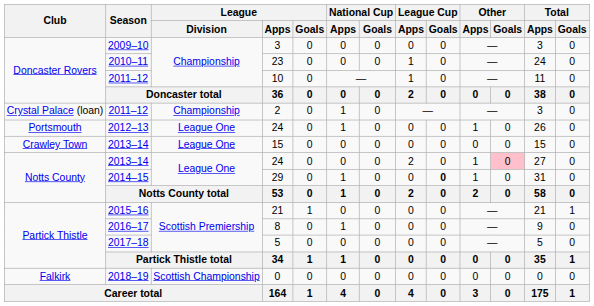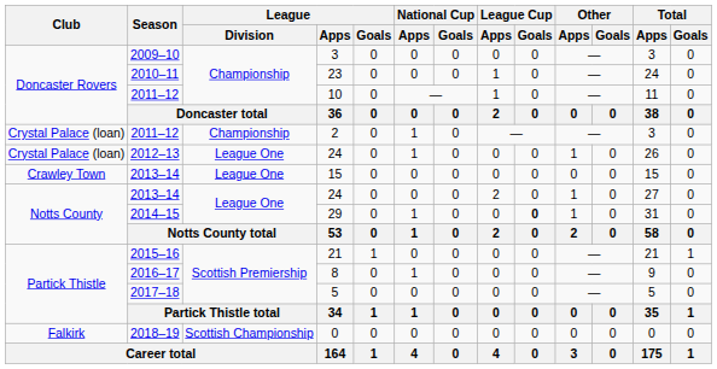 <table class="wikitable" style="text-align:center">
 <tr>
 <th rowspan="2">Club</th>
 <th rowspan="2">Season</th>
 <th colspan="3">League</th>
 <th colspan="2">National Cup</th>
 <th colspan="2">League Cup</th>
 <th colspan="2">Other</th>
 <th colspan="2">Total</th>
 </tr>
 <tr>
 <th>Division</th>
 <th>Apps</th>
 <th>Goals</th>
 <th>Apps</th>
 <th>Goals</th>
 <th>Apps</th>
 <th>Goals</th>
 <th>Apps</th>
 <th>Goals</th>
 <th>Apps</th>
 <th>Goals</th>
 </tr>
 <tr>
 <td rowspan="4"><a href='#'>Doncaster Rovers</a></td>
 <td><a href='#'>2009–10</a></td>
 <td rowspan="3"><a href='#'>Championship</a></td>
 <td>3</td>
 <td>0</td>
 <td>0</td>
 <td>0</td>
 <td>0</td>
 <td>0</td>
 <td colspan="2">—</td>
 <td>3</td>
 <td>0</td>
 </tr>
 <tr>
 <td><a href='#'>2010–11</a></td>
 <td>23</td>
 <td>0</td>
 <td>0</td>
 <td>0</td>
 <td>1</td>
 <td>0</td>
 <td colspan="2">—</td>
 <td>24</td>
 <td>0</td>
 </tr>
 <tr>
 <td><a href='#'>2011–12</a></td>
 <td>10</td>
 <td>0</td>
 <td colspan="2">—</td>
 <td>1</td>
 <td>0</td>
 <td colspan="2">—</td>
 <td>11</td>
 <td>0</td>
 </tr>
 <tr>
 <th colspan="2">Doncaster total</th>
 <th>36</th>
 <th>0</th>
 <th>0</th>
 <th>0</th>
 <th>2</th>
 <th>0</th>
 <th>0</th>
 <th>0</th>
 <th>38</th>
 <th>0</th>
 </tr>
 <tr>
 <td><a href='#'>Crystal Palace</a> (loan)</td>
 <td><a href='#'>2011–12</a></td>
 <td><a href='#'>Championship</a></td>
 <td>2</td>
 <td>0</td>
 <td>1</td>
 <td>0</td>
 <td colspan="2">—</td>
 <td colspan="2">—</td>
 <td>3</td>
 <td>0</td>
 </tr>
 <tr>
-<td><a href='#'>Portsmouth</a></td>
+<td><a href='#'>Crystal Palace</a> (loan)</td>
 <td><a href='#'>2012–13</a></td>
 <td><a href='#'>League One</a></td>
 <td>24</td>
 <td>0</td>
 <td>1</td>
 <td>0</td>
 <td>0</td>
 <td>0</td>
 <td>1</td>
 <td>0</td>
 <td>26</td>
 <td>0</td>
 </tr>
 <tr>
 <td><a href='#'>Crawley Town</a></td>
 <td><a href='#'>2013–14</a></td>
 <td><a href='#'>League One</a></td>
 <td>15</td>
 <td>0</td>
 <td>0</td>
 <td>0</td>
 <td>0</td>
 <td>0</td>
 <td>0</td>
 <td>0</td>
 <td>15</td>
 <td>0</td>
 </tr>
 <tr>
 <td rowspan="3"><a href='#'>Notts County</a></td>
 <td><a href='#'>2013–14</a></td>
 <td rowspan="2"><a href='#'>League One</a></td>
 <td>24</td>
 <td>0</td>
 <td>0</td>
 <td>0</td>
 <td>2</td>
 <td>0</td>
 <td>1</td>
-<td style="background: pink;">0</td>
+<td>0</td>
 <td>27</td>
 <td>0</td>
 </tr>
 <tr>
 <td><a href='#'>2014–15</a></td>
 <td>29</td>
 <td>0</td>
 <td>1</td>
 <td>0</td>
 <td>0</td>
 <td><strong>0</strong></td>
 <td>1</td>
 <td>0</td>
 <td>31</td>
 <td>0</td>
 </tr>
 <tr>
 <th colspan="2">Notts County total</th>
 <th>53</th>
 <th>0</th>
 <th>1</th>
 <th>0</th>
 <th>2</th>
 <th>0</th>
 <th>2</th>
 <th>0</th>
 <th>58</th>
 <th>0</th>
 </tr>
 <tr>
 <td rowspan="4"><a href='#'>Partick Thistle</a></td>
 <td><a href='#'>2015–16</a></td>
 <td rowspan="3"><a href='#'>Scottish Premiership</a></td>
 <td>21</td>
 <td>1</td>
 <td>0</td>
 <td>0</td>
 <td>0</td>
 <td>0</td>
 <td colspan="2">—</td>
 <td>21</td>
 <td>1</td>
 </tr>
 <tr>
 <td><a href='#'>2016–17</a></td>
 <td>8</td>
 <td>0</td>
 <td>1</td>
 <td>0</td>
 <td>0</td>
 <td>0</td>
 <td colspan="2">—</td>
 <td>9</td>
 <td>0</td>
 </tr>
 <tr>
 <td><a href='#'>2017–18</a></td>
 <td>5</td>
 <td>0</td>
 <td>0</td>
 <td>0</td>
 <td>0</td>
 <td>0</td>
 <td colspan="2">—</td>
 <td>5</td>
 <td>0</td>
 </tr>
 <tr>
 <th colspan="2">Partick Thistle total</th>
 <th>34</th>
 <th>1</th>
 <th>1</th>
 <th>0</th>
 <th>0</th>
 <th>0</th>
 <th>0</th>
 <th>0</th>
 <th>35</th>
 <th>1</th>
 </tr>
 <tr>
 <td><a href='#'>Falkirk</a></td>
 <td><a href='#'>2018–19</a></td>
 <td><a href='#'>Scottish Championship</a></td>
 <td>0</td>
 <td>0</td>
 <td>0</td>
 <td>0</td>
 <td>0</td>
 <td>0</td>
 <td>0</td>
 <td>0</td>
 <td>0</td>
 <td>0</td>
 </tr>
 <tr>
 <th colspan="3">Career total</th>
 <th>164</th>
 <th>1</th>
 <th>4</th>
 <th>0</th>
 <th>4</th>
 <th>0</th>
 <th>3</th>
 <th>0</th>
 <th>175</th>
 <th>1</th>
 </tr>
 </table>
